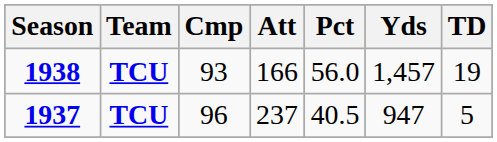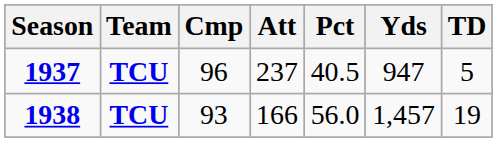 <table class=wikitable style="text-align:center;">
 <tr>
 <th>Season</th>
 <th>Team</th>
 <th>Cmp</th>
 <th>Att</th>
 <th>Pct</th>
 <th>Yds</th>
 <th>TD</th>
 </tr>
 <tr>
+<td><strong><a href='#'>1937</a></strong></td>
+<td><strong><a href='#'>TCU</a></strong></td>
+<td>96</td>
+<td>237</td>
+<td>40.5</td>
+<td>947</td>
+<td>5</td>
+</tr>
+<tr>
 <td><strong><a href='#'>1938</a></strong></td>
 <td><strong><a href='#'>TCU</a></strong></td>
 <td>93</td>
 <td>166</td>
 <td>56.0</td>
 <td>1,457</td>
 <td>19</td>
 </tr>
-<tr>
-<td><strong><a href='#'>1937</a></strong></td>
-<td><strong><a href='#'>TCU</a></strong></td>
-<td>96</td>
-<td>237</td>
-<td>40.5</td>
-<td>947</td>
-<td>5</td>
-</tr>
 </table>
